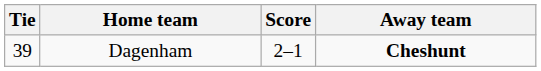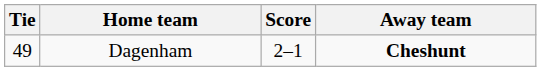 <table class="wikitable" style="text-align:center;">
 <tr>
 <th width=20>Tie</th>
 <th width=175>Home team</th>
 <th width=20>Score</th>
 <th width=175>Away team</th>
 </tr>
 <tr>
-<td>39</td>
+<td>49</td>
 <td>Dagenham</td>
 <td>2–1</td>
 <td><strong>Cheshunt</strong></td>
 </tr>
 </table>
